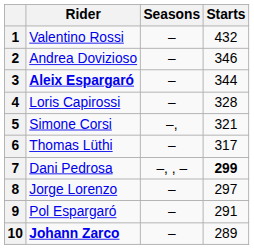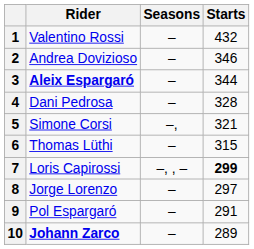 <table class="wikitable" style="text-align:center">
 <tr>
 <th></th>
 <th>Rider</th>
 <th>Seasons</th>
 <th>Starts</th>
 </tr>
 <tr>
 <th>1</th>
 <td align=left> <a href='#'>Valentino Rossi</a></td>
 <td>–</td>
 <td>432</td>
 </tr>
 <tr>
 <th>2</th>
 <td align=left> <a href='#'>Andrea Dovizioso</a></td>
 <td>–</td>
 <td>346</td>
 </tr>
 <tr>
 <th>3</th>
 <td align=left> <strong><a href='#'>Aleix Espargaró</a></strong></td>
 <td>–</td>
 <td>344</td>
 </tr>
 <tr>
 <th>4</th>
-<td align=left> <a href='#'>Loris Capirossi</a></td>
+<td align=left> <a href='#'>Dani Pedrosa</a></td>
 <td>–</td>
 <td>328</td>
 </tr>
 <tr>
 <th>5</th>
 <td align=left> <a href='#'>Simone Corsi</a></td>
 <td>–, </td>
 <td>321</td>
 </tr>
 <tr>
 <th>6</th>
 <td align=left> <a href='#'>Thomas Lüthi</a></td>
 <td>–</td>
-<td>317</td>
+<td>315</td>
 </tr>
 <tr>
 <th>7</th>
-<td align=left> <a href='#'>Dani Pedrosa</a></td>
+<td align=left> <a href='#'>Loris Capirossi</a></td>
 <td>–, , –</td>
 <td><strong>299</strong></td>
 </tr>
 <tr>
 <th>8</th>
 <td align=left> <a href='#'>Jorge Lorenzo</a></td>
 <td>–</td>
 <td>297</td>
 </tr>
 <tr>
 <th>9</th>
 <td align=left> <a href='#'>Pol Espargaró</a></td>
 <td>–</td>
 <td>291</td>
 </tr>
 <tr>
 <th>10</th>
 <td align=left> <strong><a href='#'>Johann Zarco</a></strong></td>
 <td>–</td>
 <td>289</td>
 </tr>
 </table>
